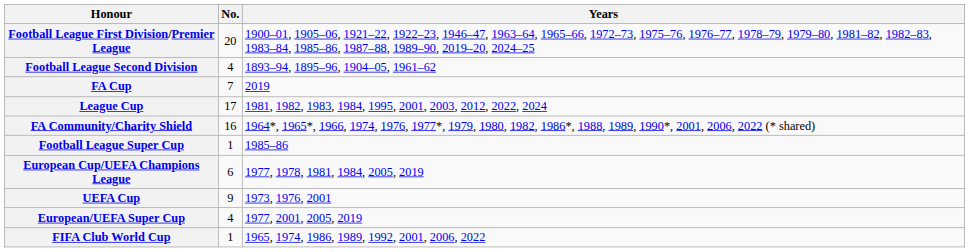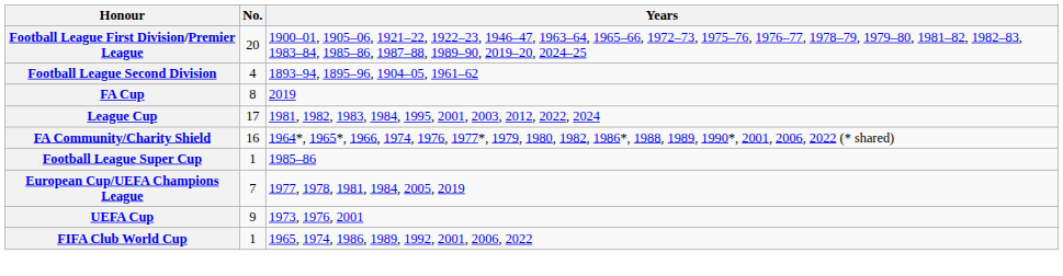 <table class="wikitable plainrowheaders">
 <tr>
 <th scope=col>Honour</th>
 <th scope=col>No.</th>
 <th scope=col>Years</th>
 </tr>
 <tr>
 <th scope=row><a href='#'>Football League First Division</a>/<a href='#'>Premier League</a></th>
 <td align=center>20</td>
 <td><a href='#'>1900–01</a>, <a href='#'>1905–06</a>, <a href='#'>1921–22</a>, <a href='#'>1922–23</a>, <a href='#'>1946–47</a>, <a href='#'>1963–64</a>, <a href='#'>1965–66</a>, <a href='#'>1972–73</a>, <a href='#'>1975–76</a>, <a href='#'>1976–77</a>, <a href='#'>1978–79</a>, <a href='#'>1979–80</a>, <a href='#'>1981–82</a>, <a href='#'>1982–83</a>, <a href='#'>1983–84</a>, <a href='#'>1985–86</a>, <a href='#'>1987–88</a>, <a href='#'>1989–90</a>, <a href='#'>2019–20</a>, <a href='#'>2024–25</a></td>
 </tr>
 <tr>
 <th scope=row><a href='#'>Football League Second Division</a></th>
 <td align=center>4</td>
 <td><a href='#'>1893–94</a>, <a href='#'>1895–96</a>, <a href='#'>1904–05</a>, <a href='#'>1961–62</a></td>
 </tr>
 <tr>
 <th scope=row><a href='#'>FA Cup</a></th>
-<td align=center>7</td>
+<td align=center>8</td>
 <td><a href='#'>2019</a></td>
 </tr>
 <tr>
 <th scope=row><a href='#'>League Cup</a></th>
 <td align=center>17</td>
 <td><a href='#'>1981</a>, <a href='#'>1982</a>, <a href='#'>1983</a>, <a href='#'>1984</a>, <a href='#'>1995</a>, <a href='#'>2001</a>, <a href='#'>2003</a>, <a href='#'>2012</a>, <a href='#'>2022</a>, <a href='#'>2024</a></td>
 </tr>
 <tr>
 <th scope=row><a href='#'>FA Community/Charity Shield</a></th>
 <td align=center>16</td>
 <td><a href='#'>1964</a>*, <a href='#'>1965</a>*, <a href='#'>1966</a>, <a href='#'>1974</a>, <a href='#'>1976</a>, <a href='#'>1977</a>*, <a href='#'>1979</a>, <a href='#'>1980</a>, <a href='#'>1982</a>, <a href='#'>1986</a>*, <a href='#'>1988</a>, <a href='#'>1989</a>, <a href='#'>1990</a>*, <a href='#'>2001</a>, <a href='#'>2006</a>, <a href='#'>2022</a> (* shared)</td>
 </tr>
 <tr>
 <th scope=row><a href='#'>Football League Super Cup</a></th>
 <td align=center>1</td>
 <td><a href='#'>1985–86</a></td>
 </tr>
 <tr>
 <th scope=row><a href='#'>European Cup/UEFA Champions League</a></th>
-<td align=center>6</td>
+<td align=center>7</td>
 <td><a href='#'>1977</a>, <a href='#'>1978</a>, <a href='#'>1981</a>, <a href='#'>1984</a>, <a href='#'>2005</a>, <a href='#'>2019</a></td>
 </tr>
 <tr>
 <th scope=row><a href='#'>UEFA Cup</a></th>
 <td align=center>9</td>
 <td><a href='#'>1973</a>, <a href='#'>1976</a>, <a href='#'>2001</a></td>
 </tr>
 <tr>
-<th scope=row><a href='#'>European/UEFA Super Cup</a></th>
-<td align=center>4</td>
-<td><a href='#'>1977</a>, <a href='#'>2001</a>, <a href='#'>2005</a>, <a href='#'>2019</a></td>
-</tr>
-<tr>
 <th scope=row><a href='#'>FIFA Club World Cup</a></th>
 <td align=center>1</td>
 <td><a href='#'>1965</a>, <a href='#'>1974</a>, <a href='#'>1986</a>, <a href='#'>1989</a>, <a href='#'>1992</a>, <a href='#'>2001</a>, <a href='#'>2006</a>, <a href='#'>2022</a></td>
 </tr>
 </table>
